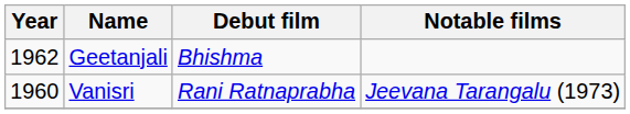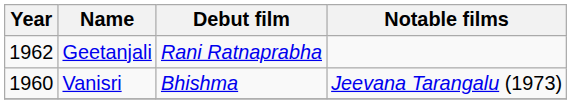 <table class="wikitable sortable">
 <tr>
 <th>Year</th>
 <th>Name</th>
 <th>Debut film</th>
 <th>Notable films</th>
 </tr>
 <tr>
 <td>1962</td>
 <td><a href='#'>Geetanjali</a></td>
-<td><em><a href='#'>Bhishma</a></em></td>
+<td><em><a href='#'>Rani Ratnaprabha</a></em></td>
 <td></td>
 </tr>
 <tr>
 <td>1960</td>
 <td><a href='#'>Vanisri</a></td>
-<td><em><a href='#'>Rani Ratnaprabha</a></em></td>
+<td><em><a href='#'>Bhishma</a></em></td>
 <td><em><a href='#'>Jeevana Tarangalu</a></em> (1973)</td>
 </tr>
 <tr>
 </tr>
 </table>
